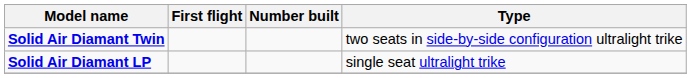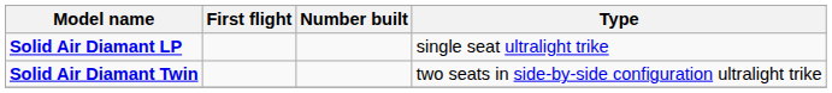 <table class="wikitable" align=center style="font-size:90%;">
 <tr>
 </tr>
 <tr style="background:#efefef;">
 <th>Model name</th>
 <th>First flight</th>
 <th>Number built</th>
 <th>Type</th>
 </tr>
 <tr>
+<td align=left><strong><a href='#'>Solid Air Diamant LP</a></strong></td>
+<td align=center></td>
+<td align=center></td>
+<td align=left>single seat <a href='#'>ultralight trike</a></td>
+</tr>
+<tr>
 <td align=left><strong><a href='#'>Solid Air Diamant Twin</a></strong></td>
 <td align=center></td>
 <td align=center></td>
 <td align=left>two seats in <a href='#'>side-by-side configuration</a> ultralight trike</td>
 </tr>
 <tr>
-<td align=left><strong><a href='#'>Solid Air Diamant LP</a></strong></td>
-<td align=center></td>
-<td align=center></td>
-<td align=left>single seat <a href='#'>ultralight trike</a></td>
-</tr>
-<tr>
 </tr>
 </table>
